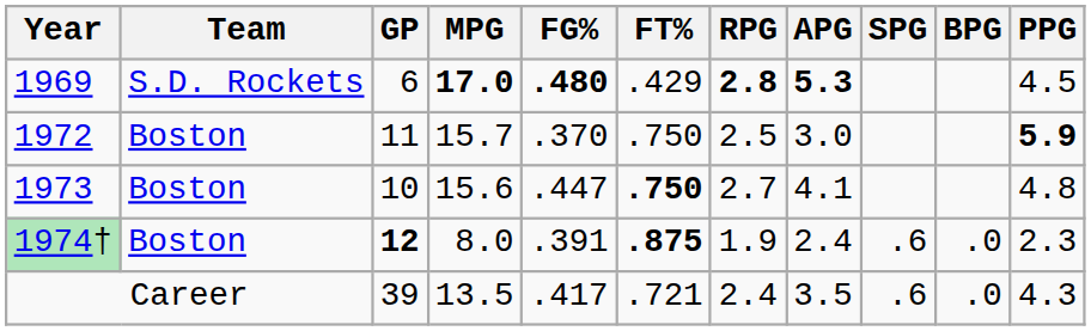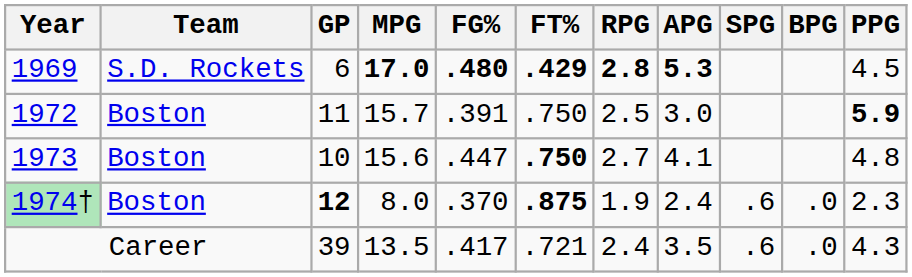 <table class="wikitable sortable" style="font-size:95%; text-align:right;">
 <tr>
 <th>Year</th>
 <th>Team</th>
 <th>GP</th>
 <th>MPG</th>
 <th>FG%</th>
 <th>FT%</th>
 <th>RPG</th>
 <th>APG</th>
 <th>SPG</th>
 <th>BPG</th>
 <th>PPG</th>
 </tr>
 <tr>
 <td style="text-align:left;"><a href='#'>1969</a></td>
 <td style="text-align:left;"><a href='#'>S.D. Rockets</a></td>
 <td>6</td>
 <td><strong>17.0</strong></td>
 <td><strong>.480</strong></td>
-<td>.429</td>
+<td><strong>.429</strong></td>
 <td><strong>2.8</strong></td>
 <td><strong>5.3</strong></td>
 <td></td>
 <td></td>
 <td>4.5</td>
 </tr>
 <tr>
 <td style="text-align:left;"><a href='#'>1972</a></td>
 <td style="text-align:left;"><a href='#'>Boston</a></td>
 <td>11</td>
 <td>15.7</td>
-<td>.370</td>
+<td>.391</td>
 <td>.750</td>
 <td>2.5</td>
 <td>3.0</td>
 <td></td>
 <td></td>
 <td><strong>5.9</strong></td>
 </tr>
 <tr>
 <td style="text-align:left;"><a href='#'>1973</a></td>
 <td style="text-align:left;"><a href='#'>Boston</a></td>
 <td>10</td>
 <td>15.6</td>
 <td>.447</td>
 <td><strong>.750</strong></td>
 <td>2.7</td>
 <td>4.1</td>
 <td></td>
 <td></td>
 <td>4.8</td>
 </tr>
 <tr>
 <td style="text-align:left;background:#afe6ba;"><a href='#'>1974</a>†</td>
 <td style="text-align:left;"><a href='#'>Boston</a></td>
 <td><strong>12</strong></td>
 <td>8.0</td>
-<td>.391</td>
+<td>.370</td>
 <td><strong>.875</strong></td>
 <td>1.9</td>
 <td>2.4</td>
 <td>.6</td>
 <td>.0</td>
 <td>2.3</td>
 </tr>
 <tr class="sortbottom">
 <td style="text-align:center;" colspan="2">Career</td>
 <td>39</td>
 <td>13.5</td>
 <td>.417</td>
 <td>.721</td>
 <td>2.4</td>
 <td>3.5</td>
 <td>.6</td>
 <td>.0</td>
 <td>4.3</td>
 </tr>
 </table>
